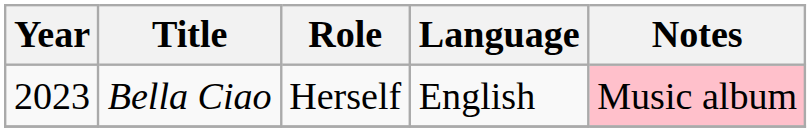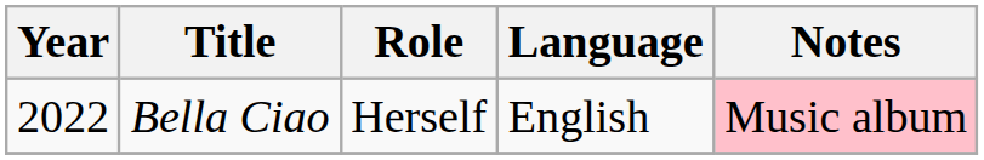 <table class="wikitable">
 <tr>
 <th>Year</th>
 <th>Title</th>
 <th>Role</th>
 <th>Language</th>
 <th>Notes</th>
 </tr>
 <tr>
-<td>2023</td>
+<td>2022</td>
 <td><em>Bella Ciao</em></td>
 <td>Herself</td>
 <td>English</td>
 <td style="background: pink;">Music album</td>
 </tr>
 <tr>
 </tr>
 </table>
